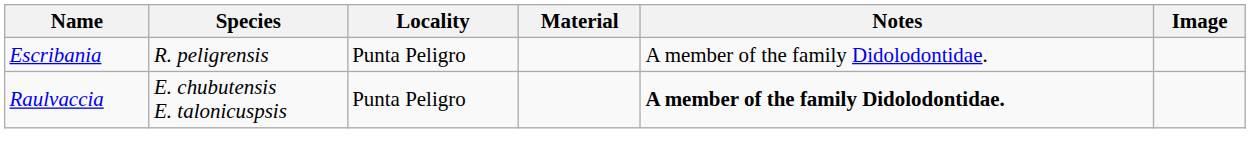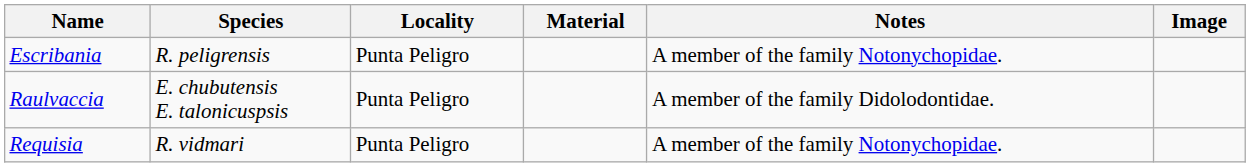 <table class="wikitable" align="center" width="75%">
 <tr>
 <th>Name</th>
 <th>Species</th>
 <th>Locality</th>
 <th>Material</th>
 <th>Notes</th>
 <th>Image</th>
 </tr>
 <tr>
 <td><em><a href='#'>Escribania</a></em></td>
 <td><em>R. peligrensis</em></td>
 <td>Punta Peligro</td>
 <td></td>
-<td>A member of the family <a href='#'>Didolodontidae</a>.</td>
+<td>A member of the family <a href='#'>Notonychopidae</a>.</td>
 <td></td>
 </tr>
 <tr>
 <td><em><a href='#'>Raulvaccia</a></em></td>
 <td><em>E. chubutensis</em><br><em>E. talonicuspsis</em></td>
 <td>Punta Peligro</td>
 <td></td>
-<td><strong>A member of the family Didolodontidae.</strong></td>
+<td>A member of the family Didolodontidae.</td>
+<td></td>
+</tr>
+<tr>
+<td><em><a href='#'>Requisia</a></em></td>
+<td><em>R. vidmari</em></td>
+<td>Punta Peligro</td>
+<td></td>
+<td>A member of the family <a href='#'>Notonychopidae</a>.</td>
 <td></td>
 </tr>
 </table>
